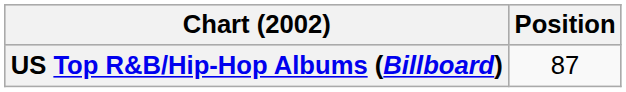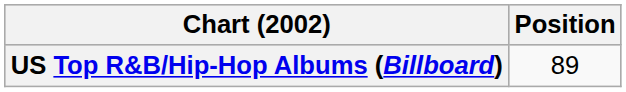 <table class="wikitable plainrowheaders">
 <tr>
 <th>Chart (2002)</th>
 <th>Position</th>
 </tr>
 <tr>
 <th scope="row">US <a href='#'>Top R&B/Hip-Hop Albums</a> (<em><a href='#'>Billboard</a></em>)</th>
-<td style="text-align:center;">87</td>
+<td style="text-align:center;">89</td>
 </tr>
 </table>
